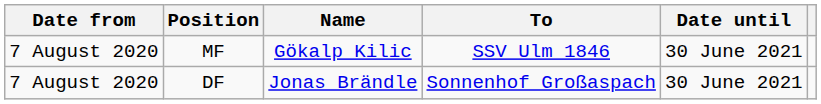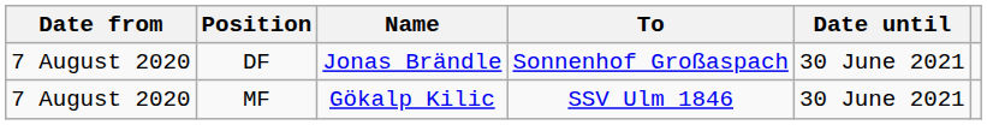 <table class="wikitable" style="text-align:center;">
 <tr>
 <th>Date from</th>
 <th>Position</th>
 <th>Name</th>
 <th>To</th>
 <th>Date until</th>
 <th></th>
 </tr>
 <tr>
 <td>7 August 2020</td>
+<td>DF</td>
+<td><a href='#'>Jonas Brändle</a></td>
+<td><a href='#'>Sonnenhof Großaspach</a></td>
+<td>30 June 2021</td>
+<td></td>
+</tr>
+<tr>
+<td>7 August 2020</td>
 <td>MF</td>
 <td><a href='#'>Gökalp Kilic</a></td>
 <td><a href='#'>SSV Ulm 1846</a></td>
 <td>30 June 2021</td>
 <td></td>
 </tr>
-<tr>
-<td>7 August 2020</td>
-<td>DF</td>
-<td><a href='#'>Jonas Brändle</a></td>
-<td><a href='#'>Sonnenhof Großaspach</a></td>
-<td>30 June 2021</td>
-<td></td>
-</tr>
 </table>
